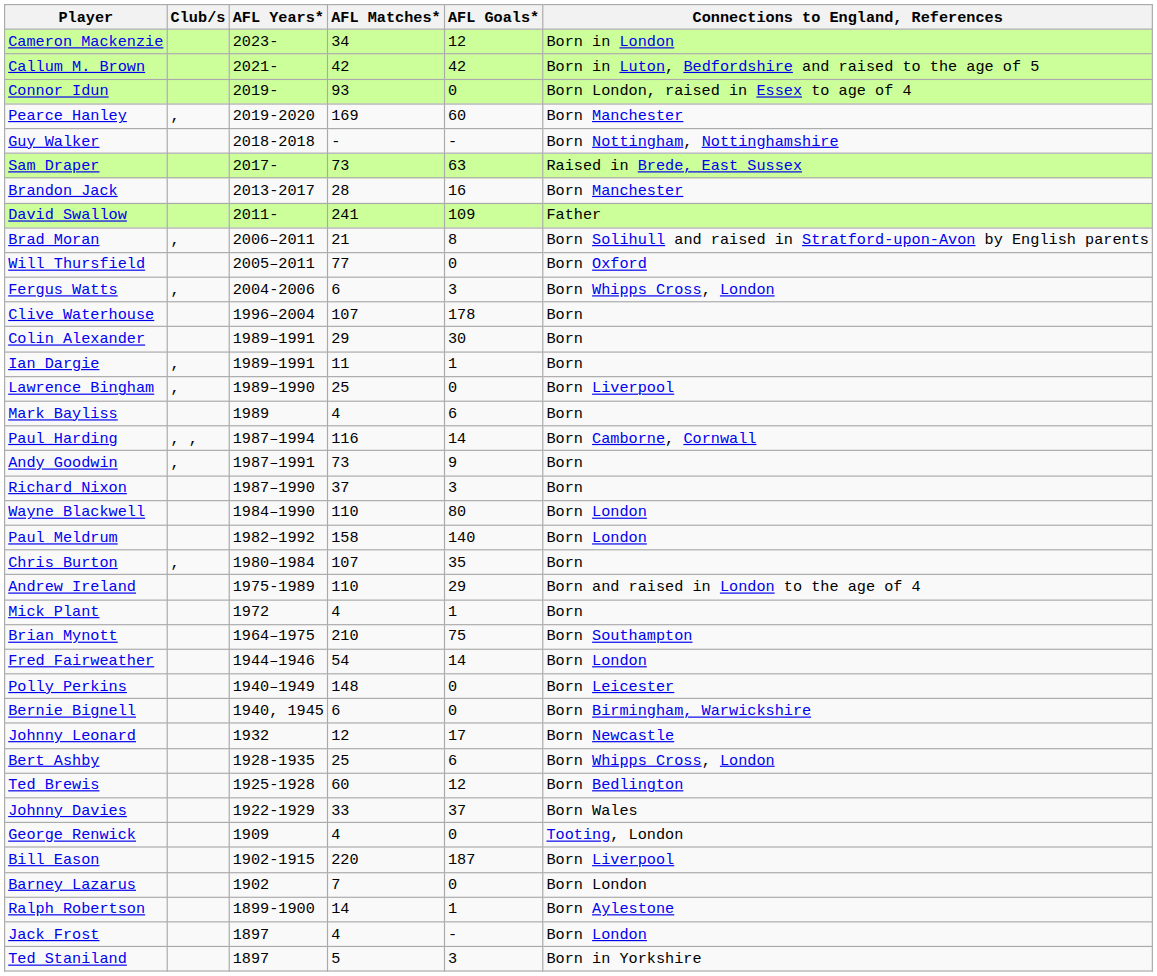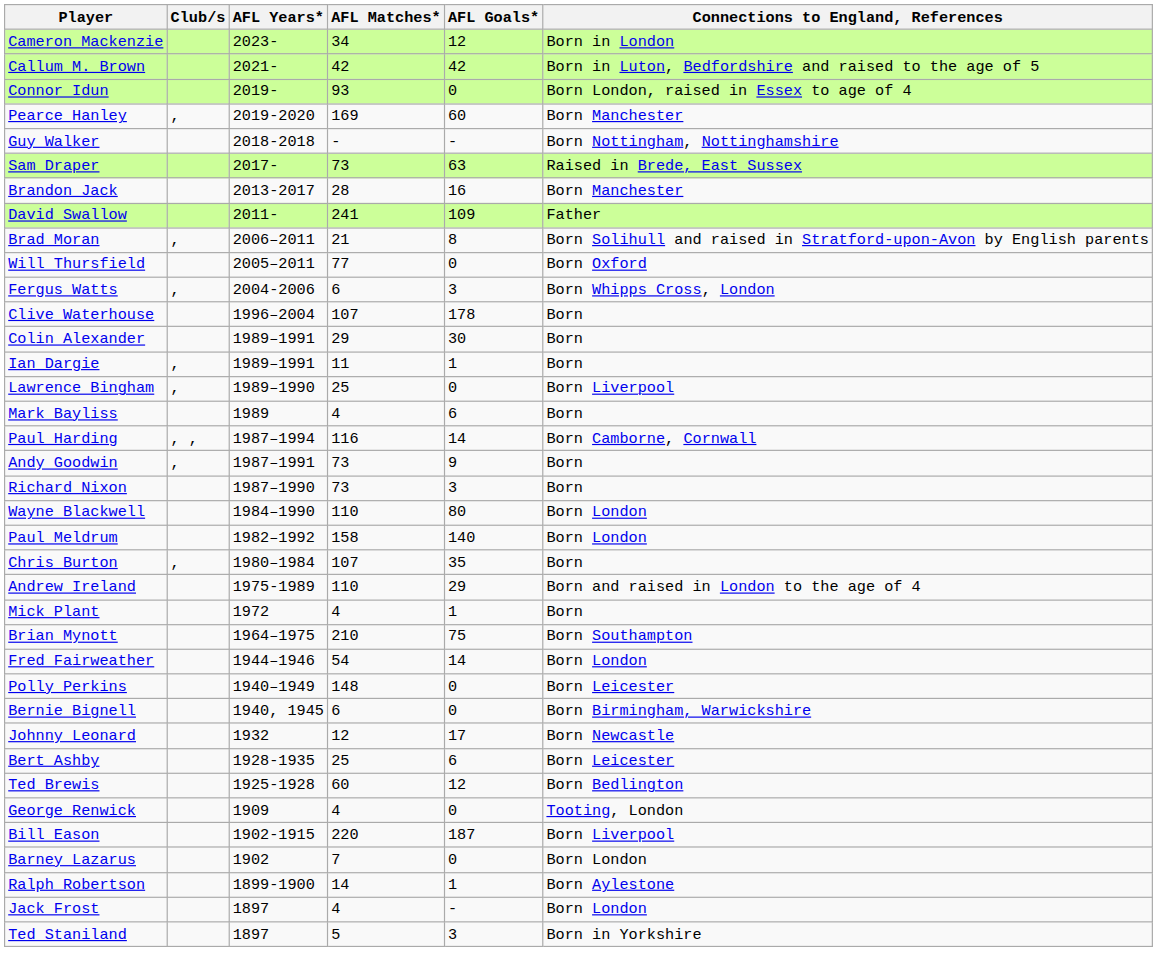 <table class="wikitable sortable">
 <tr>
 <th>Player</th>
 <th>Club/s</th>
 <th>AFL Years*</th>
 <th>AFL Matches*</th>
 <th>AFL Goals*</th>
 <th>Connections to England, References</th>
 </tr>
 <tr bgcolor="#CCFF99">
 <td><a href='#'>Cameron Mackenzie</a></td>
 <td></td>
 <td>2023-</td>
 <td>34</td>
 <td>12</td>
 <td>Born in <a href='#'>London</a></td>
 </tr>
 <tr bgcolor="#CCFF99">
 <td><a href='#'>Callum M. Brown</a></td>
 <td></td>
 <td>2021-</td>
 <td>42</td>
 <td>42</td>
 <td>Born in <a href='#'>Luton</a>, <a href='#'>Bedfordshire</a> and raised to the age of 5</td>
 </tr>
 <tr bgcolor="#CCFF99">
 <td><a href='#'>Connor Idun</a></td>
 <td></td>
 <td>2019-</td>
 <td>93</td>
 <td>0</td>
 <td>Born London, raised in <a href='#'>Essex</a> to age of 4</td>
 </tr>
 <tr>
 <td><a href='#'>Pearce Hanley</a></td>
 <td>, </td>
 <td>2019-2020</td>
 <td>169</td>
 <td>60</td>
 <td>Born <a href='#'>Manchester</a></td>
 </tr>
 <tr>
 <td><a href='#'>Guy Walker</a></td>
 <td></td>
 <td>2018-2018</td>
 <td>-</td>
 <td>-</td>
 <td>Born <a href='#'>Nottingham</a>, <a href='#'>Nottinghamshire</a></td>
 </tr>
 <tr bgcolor="#CCFF99">
 <td><a href='#'>Sam Draper</a></td>
 <td></td>
 <td>2017-</td>
 <td>73</td>
 <td>63</td>
 <td>Raised in <a href='#'>Brede, East Sussex</a></td>
 </tr>
 <tr>
 <td><a href='#'>Brandon Jack</a></td>
 <td></td>
 <td>2013-2017</td>
 <td>28</td>
 <td>16</td>
 <td>Born <a href='#'>Manchester</a></td>
 </tr>
 <tr bgcolor="#CCFF99">
 <td><a href='#'>David Swallow</a></td>
 <td></td>
 <td>2011-</td>
 <td>241</td>
 <td>109</td>
 <td>Father</td>
 </tr>
 <tr>
 <td><a href='#'>Brad Moran</a></td>
 <td>, </td>
 <td>2006–2011</td>
 <td>21</td>
 <td>8</td>
 <td>Born <a href='#'>Solihull</a> and raised in <a href='#'>Stratford-upon-Avon</a> by English parents</td>
 </tr>
 <tr>
 <td><a href='#'>Will Thursfield</a></td>
 <td></td>
 <td>2005–2011</td>
 <td>77</td>
 <td>0</td>
 <td>Born <a href='#'>Oxford</a></td>
 </tr>
 <tr>
 <td><a href='#'>Fergus Watts</a></td>
 <td>, </td>
 <td>2004-2006</td>
 <td>6</td>
 <td>3</td>
 <td>Born <a href='#'>Whipps Cross</a>, <a href='#'>London</a></td>
 </tr>
 <tr>
 <td><a href='#'>Clive Waterhouse</a></td>
 <td></td>
 <td>1996–2004</td>
 <td>107</td>
 <td>178</td>
 <td>Born</td>
 </tr>
 <tr>
 <td><a href='#'>Colin Alexander</a></td>
 <td></td>
 <td>1989–1991</td>
 <td>29</td>
 <td>30</td>
 <td>Born</td>
 </tr>
 <tr>
 <td><a href='#'>Ian Dargie</a></td>
 <td>, </td>
 <td>1989–1991</td>
 <td>11</td>
 <td>1</td>
 <td>Born </td>
 </tr>
 <tr>
 <td><a href='#'>Lawrence Bingham</a></td>
 <td>, </td>
 <td>1989–1990</td>
 <td>25</td>
 <td>0</td>
 <td>Born <a href='#'>Liverpool</a></td>
 </tr>
 <tr>
 <td><a href='#'>Mark Bayliss</a></td>
 <td></td>
 <td>1989</td>
 <td>4</td>
 <td>6</td>
 <td>Born</td>
 </tr>
 <tr>
 <td><a href='#'>Paul Harding</a></td>
 <td>, , </td>
 <td>1987–1994</td>
 <td>116</td>
 <td>14</td>
 <td>Born <a href='#'>Camborne</a>, <a href='#'>Cornwall</a></td>
 </tr>
 <tr>
 <td><a href='#'>Andy Goodwin</a></td>
 <td>, </td>
 <td>1987–1991</td>
 <td>73</td>
 <td>9</td>
 <td>Born</td>
 </tr>
 <tr>
 <td><a href='#'>Richard Nixon</a></td>
 <td></td>
 <td>1987–1990</td>
-<td>37</td>
+<td>73</td>
 <td>3</td>
 <td>Born</td>
 </tr>
 <tr>
 <td><a href='#'>Wayne Blackwell</a></td>
 <td></td>
 <td>1984–1990</td>
 <td>110</td>
 <td>80</td>
 <td>Born <a href='#'>London</a></td>
 </tr>
 <tr>
 <td><a href='#'>Paul Meldrum</a></td>
 <td></td>
 <td>1982–1992</td>
 <td>158</td>
 <td>140</td>
 <td>Born <a href='#'>London</a></td>
 </tr>
 <tr>
 <td><a href='#'>Chris Burton</a></td>
 <td>,  </td>
 <td>1980–1984</td>
 <td>107</td>
 <td>35</td>
 <td>Born</td>
 </tr>
 <tr>
 <td><a href='#'>Andrew Ireland</a></td>
 <td></td>
 <td>1975-1989</td>
 <td>110</td>
 <td>29</td>
 <td>Born and raised in <a href='#'>London</a> to the age of 4</td>
 </tr>
 <tr>
 <td><a href='#'>Mick Plant</a></td>
 <td></td>
 <td>1972</td>
 <td>4</td>
 <td>1</td>
 <td>Born</td>
 </tr>
 <tr>
 <td><a href='#'>Brian Mynott</a></td>
 <td></td>
 <td>1964–1975</td>
 <td>210</td>
 <td>75</td>
 <td>Born <a href='#'>Southampton</a></td>
 </tr>
 <tr>
 <td><a href='#'>Fred Fairweather</a></td>
 <td></td>
 <td>1944–1946</td>
 <td>54</td>
 <td>14</td>
 <td>Born <a href='#'>London</a></td>
 </tr>
 <tr>
 <td><a href='#'>Polly Perkins</a></td>
 <td></td>
 <td>1940–1949</td>
 <td>148</td>
 <td>0</td>
 <td>Born <a href='#'>Leicester</a></td>
 </tr>
 <tr>
 <td><a href='#'>Bernie Bignell</a></td>
 <td></td>
 <td>1940, 1945</td>
 <td>6</td>
 <td>0</td>
 <td>Born <a href='#'>Birmingham, Warwickshire</a></td>
 </tr>
 <tr>
 <td><a href='#'>Johnny Leonard</a></td>
 <td></td>
 <td>1932</td>
 <td>12</td>
 <td>17</td>
 <td>Born <a href='#'>Newcastle</a></td>
 </tr>
 <tr>
 <td><a href='#'>Bert Ashby</a></td>
 <td></td>
 <td>1928-1935</td>
 <td>25</td>
 <td>6</td>
-<td>Born <a href='#'>Whipps Cross</a>, <a href='#'>London</a></td>
+<td>Born <a href='#'>Leicester</a></td>
 </tr>
 <tr>
 <td><a href='#'>Ted Brewis</a></td>
 <td></td>
 <td>1925-1928</td>
 <td>60</td>
 <td>12</td>
 <td>Born <a href='#'>Bedlington</a></td>
-</tr>
-<tr>
-<td><a href='#'>Johnny Davies</a></td>
-<td></td>
-<td>1922-1929</td>
-<td>33</td>
-<td>37</td>
-<td>Born Wales</td>
 </tr>
 <tr>
 <td><a href='#'>George Renwick</a></td>
 <td></td>
 <td>1909</td>
 <td>4</td>
 <td>0</td>
 <td><a href='#'>Tooting</a>, London</td>
 </tr>
 <tr>
 <td><a href='#'>Bill Eason</a></td>
 <td></td>
 <td>1902-1915</td>
 <td>220</td>
 <td>187</td>
 <td>Born <a href='#'>Liverpool</a></td>
 </tr>
 <tr>
 <td><a href='#'>Barney Lazarus</a></td>
 <td></td>
 <td>1902</td>
 <td>7</td>
 <td>0</td>
 <td>Born London</td>
 </tr>
 <tr>
 <td><a href='#'>Ralph Robertson</a></td>
 <td></td>
 <td>1899-1900</td>
 <td>14</td>
 <td>1</td>
 <td>Born <a href='#'>Aylestone</a></td>
 </tr>
 <tr>
 <td><a href='#'>Jack Frost</a></td>
 <td></td>
 <td>1897</td>
 <td>4</td>
 <td>-</td>
 <td>Born <a href='#'>London</a></td>
 </tr>
 <tr>
 <td><a href='#'>Ted Staniland</a></td>
 <td></td>
 <td>1897</td>
 <td>5</td>
 <td>3</td>
 <td>Born in Yorkshire</td>
 </tr>
 </table>
